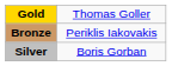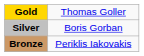 <table class="wikitable" style="text-align:center; " width="35%">
 <tr>
 <td bgcolor="gold"><strong>Gold</strong></td>
 <td><a href='#'>Thomas Goller</a><br>  <small><em></em></small></td>
 </tr>
 <tr>
+<td bgcolor="silver"><strong>Silver</strong></td>
+<td><a href='#'>Boris Gorban</a><br>  <small><em></em></small></td>
+</tr>
+<tr>
 <td bgcolor="CC9966"><strong>Bronze</strong></td>
 <td><a href='#'>Periklis Iakovakis</a><br>  <small><em></em></small></td>
 </tr>
-<tr>
-<td bgcolor="silver"><strong>Silver</strong></td>
-<td><a href='#'>Boris Gorban</a><br>  <small><em></em></small></td>
-</tr>
 </table>
